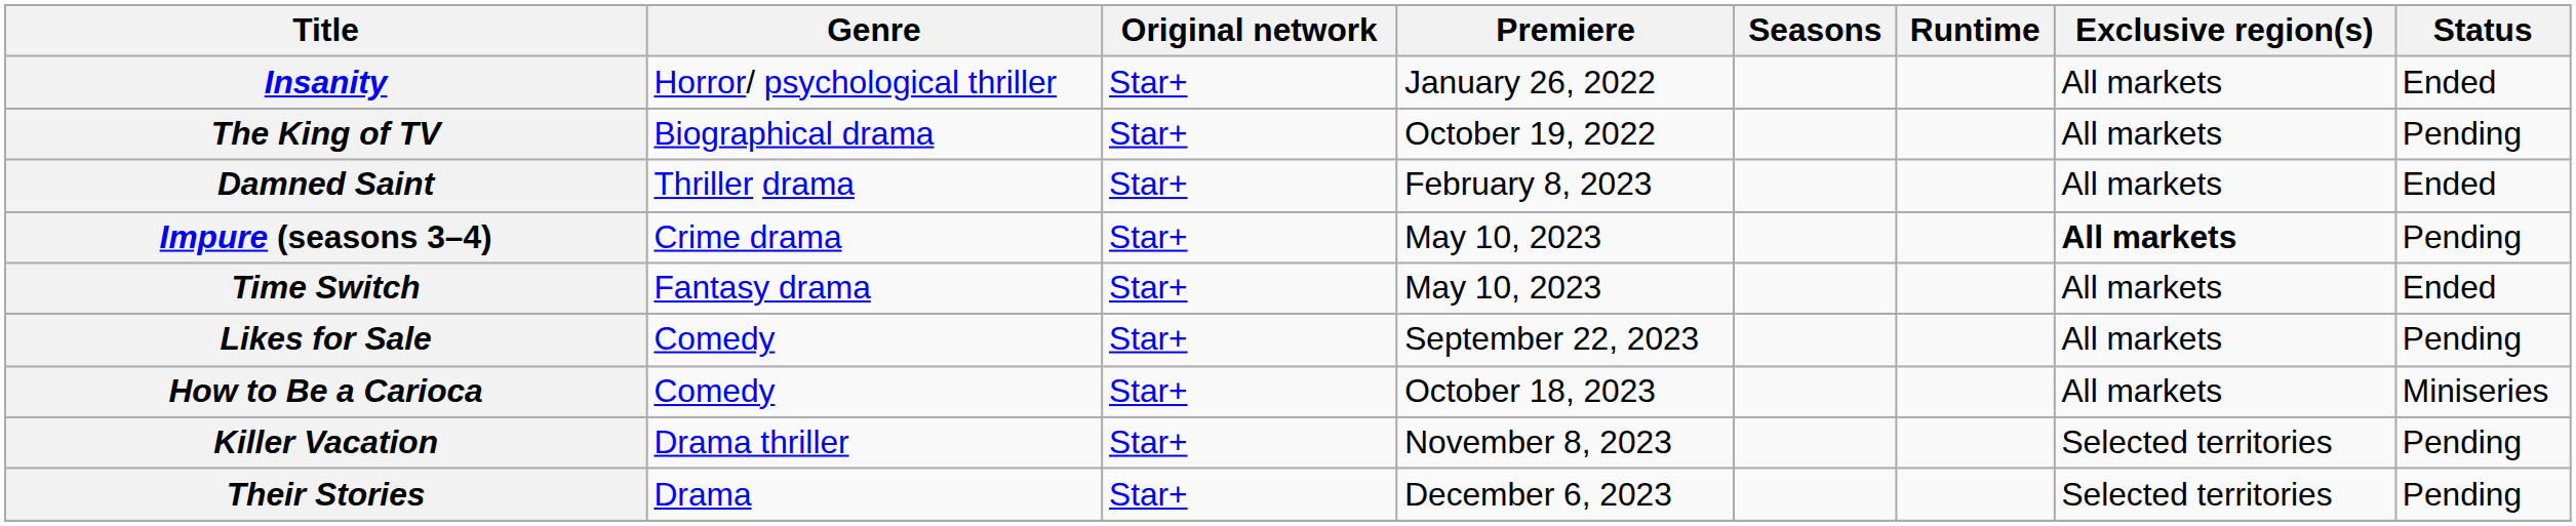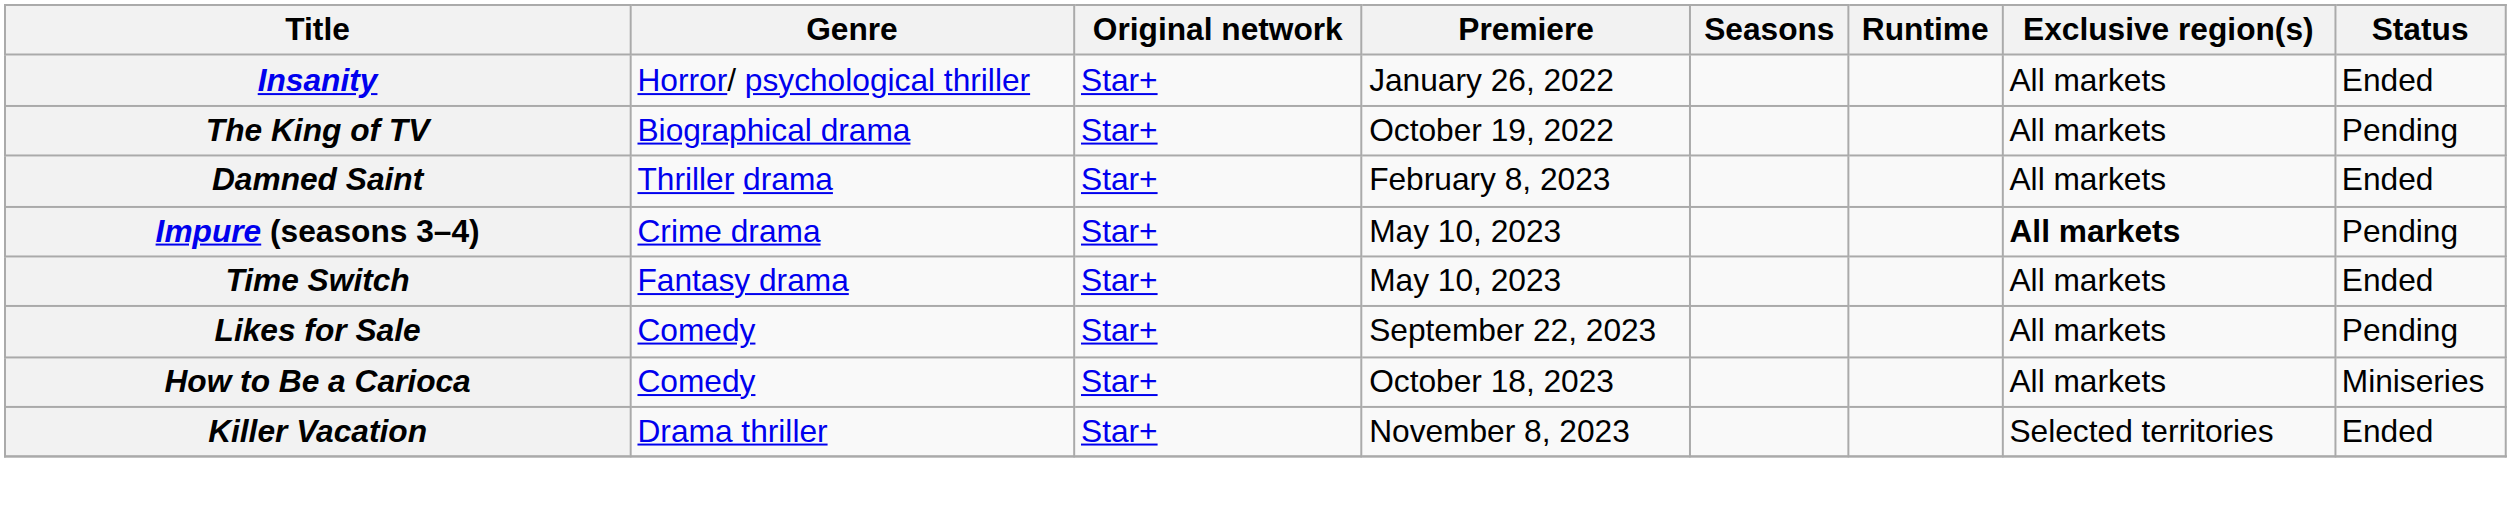 <table class="wikitable plainrowheaders sortable" style="width:100%;">
 <tr>
 <th style="width:25%;">Title</th>
 <th>Genre</th>
 <th>Original network</th>
 <th>Premiere</th>
 <th>Seasons</th>
 <th>Runtime</th>
 <th>Exclusive region(s)</th>
 <th>Status</th>
 </tr>
 <tr>
 <th scope="row"><em><a href='#'>Insanity</a></em></th>
 <td><a href='#'>Horror</a>/ <a href='#'>psychological thriller</a></td>
 <td><a href='#'>Star+</a></td>
 <td>January 26, 2022</td>
 <td></td>
 <td></td>
 <td>All markets</td>
 <td>Ended</td>
 </tr>
 <tr>
 <th scope="row"><em>The King of TV</em></th>
 <td><a href='#'>Biographical drama</a></td>
 <td><a href='#'>Star+</a></td>
 <td>October 19, 2022</td>
 <td></td>
 <td></td>
 <td>All markets</td>
 <td>Pending</td>
 </tr>
 <tr>
 <th scope="row"><em>Damned Saint</em></th>
 <td><a href='#'>Thriller</a> <a href='#'>drama</a></td>
 <td><a href='#'>Star+</a></td>
 <td>February 8, 2023</td>
 <td></td>
 <td></td>
 <td>All markets</td>
 <td>Ended</td>
 </tr>
 <tr>
 <th scope="row"><em><a href='#'>Impure</a></em> (seasons 3–4)</th>
 <td><a href='#'>Crime drama</a></td>
 <td><a href='#'>Star+</a></td>
 <td>May 10, 2023</td>
 <td></td>
 <td></td>
 <td><strong>All markets</strong></td>
 <td>Pending</td>
 </tr>
 <tr>
 <th scope="row"><em>Time Switch</em></th>
 <td><a href='#'>Fantasy drama</a></td>
 <td><a href='#'>Star+</a></td>
 <td>May 10, 2023</td>
 <td></td>
 <td></td>
 <td>All markets</td>
 <td>Ended</td>
 </tr>
 <tr>
 <th scope="row"><em>Likes for Sale</em></th>
 <td><a href='#'>Comedy</a></td>
 <td><a href='#'>Star+</a></td>
 <td>September 22, 2023</td>
 <td></td>
 <td></td>
 <td>All markets</td>
 <td>Pending</td>
 </tr>
 <tr>
 <th scope="row"><em>How to Be a Carioca</em></th>
 <td><a href='#'>Comedy</a></td>
 <td><a href='#'>Star+</a></td>
 <td>October 18, 2023</td>
 <td></td>
 <td></td>
 <td>All markets</td>
 <td>Miniseries</td>
 </tr>
 <tr>
 <th scope="row"><em>Killer Vacation</em></th>
 <td><a href='#'>Drama thriller</a></td>
 <td><a href='#'>Star+</a></td>
 <td>November 8, 2023</td>
 <td></td>
 <td></td>
 <td>Selected territories</td>
-<td>Pending</td>
-</tr>
-<tr>
-<th scope="row"><em>Their Stories</em></th>
-<td><a href='#'>Drama</a></td>
-<td><a href='#'>Star+</a></td>
-<td>December 6, 2023</td>
-<td></td>
-<td></td>
-<td>Selected territories</td>
-<td>Pending</td>
+<td>Ended</td>
 </tr>
 <tr>
 </tr>
 </table>
